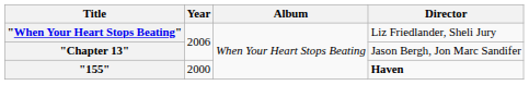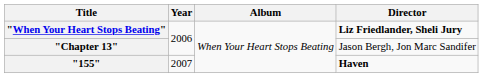 <table class="wikitable plainrowheaders">
 <tr>
 <th>Title</th>
 <th>Year</th>
 <th>Album</th>
 <th>Director</th>
 </tr>
 <tr>
 <th scope="row">"<a href='#'>When Your Heart Stops Beating</a>"</th>
 <td rowspan="2">2006</td>
 <td rowspan="3"><em>When Your Heart Stops Beating</em></td>
-<td>Liz Friedlander, Sheli Jury</td>
+<td><strong>Liz Friedlander, Sheli Jury</strong></td>
 </tr>
 <tr>
 <th scope="row">"Chapter 13"</th>
 <td>Jason Bergh, Jon Marc Sandifer</td>
 </tr>
 <tr>
 <th scope="row">"155"</th>
-<td>2000</td>
+<td>2007</td>
 <td><strong>Haven</strong></td>
 </tr>
 </table>
